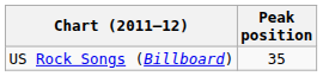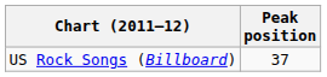 <table class="wikitable">
 <tr>
 <th>Chart (2011–12)</th>
 <th>Peak<br>position</th>
 </tr>
 <tr>
 <td>US <a href='#'>Rock Songs</a> (<em><a href='#'>Billboard</a></em>)</td>
-<td style="text-align:center;">35</td>
+<td style="text-align:center;">37</td>
 </tr>
 </table>
